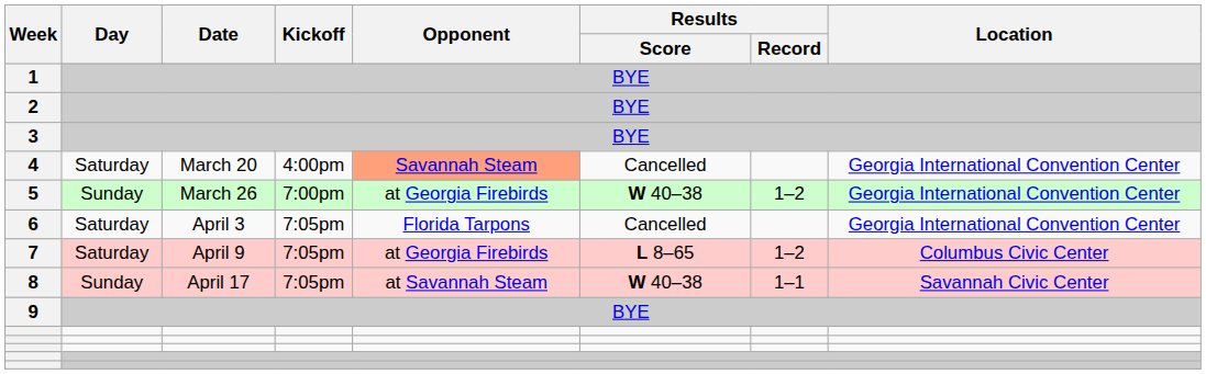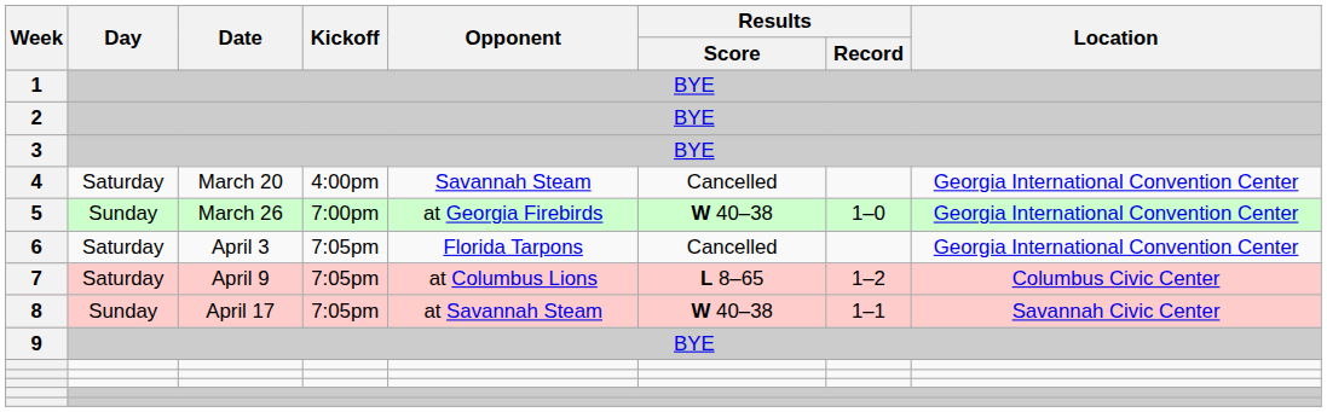 <table class="wikitable">
 <tr>
 <th rowspan="2" width="40">Week</th>
 <th rowspan="2" width="80">Day</th>
 <th rowspan="2" width="90">Date</th>
 <th rowspan="2" width="60">Kickoff</th>
 <th rowspan="2" width="190">Opponent</th>
 <th colspan="2" width="200">Results</th>
 <th rowspan="2" width="315">Location</th>
 </tr>
 <tr>
 <th width="140">Score</th>
 <th width="60">Record</th>
 </tr>
 <tr align="center" bgcolor="#CCCCCC">
 <th>1</th>
 <td colSpan=7><a href='#'>BYE</a></td>
 </tr>
 <tr align="center" bgcolor="#CCCCCC">
 <th>2</th>
 <td colSpan=7><a href='#'>BYE</a></td>
 </tr>
 <tr align="center" bgcolor="#CCCCCC">
 <th>3</th>
 <td colSpan=7><a href='#'>BYE</a></td>
 </tr>
 <tr align="center">
 <th>4</th>
 <td>Saturday</td>
 <td>March 20</td>
 <td>4:00pm</td>
-<td style="background: lightsalmon;"><a href='#'>Savannah Steam</a></td>
+<td><a href='#'>Savannah Steam</a></td>
 <td>Cancelled</td>
 <td></td>
 <td><a href='#'>Georgia International Convention Center</a></td>
 </tr>
 <tr align="center" bgcolor="#CCFFCC">
 <th>5</th>
 <td>Sunday</td>
 <td>March 26</td>
 <td>7:00pm</td>
 <td>at <a href='#'>Georgia Firebirds</a></td>
 <td><strong>W</strong> 40–38</td>
-<td>1–2</td>
+<td>1–0</td>
 <td><a href='#'>Georgia International Convention Center</a></td>
 </tr>
 <tr align="center">
 <th>6</th>
 <td>Saturday</td>
 <td>April 3</td>
 <td>7:05pm</td>
 <td><a href='#'>Florida Tarpons</a></td>
 <td>Cancelled</td>
 <td></td>
 <td><a href='#'>Georgia International Convention Center</a></td>
 </tr>
 <tr align="center" bgcolor="#FFCCCC">
 <th>7</th>
 <td>Saturday</td>
 <td>April 9</td>
 <td>7:05pm</td>
-<td>at <a href='#'>Georgia Firebirds</a></td>
+<td>at <a href='#'>Columbus Lions</a></td>
 <td><strong>L</strong> 8–65</td>
 <td>1–2</td>
 <td><a href='#'>Columbus Civic Center</a></td>
 </tr>
 <tr align="center" bgcolor="#FFCCCC">
 <th>8</th>
 <td>Sunday</td>
 <td>April 17</td>
 <td>7:05pm</td>
 <td>at <a href='#'>Savannah Steam</a></td>
 <td><strong>W</strong> 40–38</td>
 <td>1–1</td>
 <td><a href='#'>Savannah Civic Center</a></td>
 </tr>
 <tr align="center" bgcolor="#CCCCCC">
 <th>9</th>
 <td colSpan=7><a href='#'>BYE</a></td>
 </tr>
 <tr align="center" >
 <th></th>
 <td></td>
 <td></td>
 <td></td>
 <td></td>
 <td></td>
 <td></td>
 <td></td>
 </tr>
 <tr align="center" >
 <th></th>
 <td></td>
 <td></td>
 <td></td>
 <td></td>
 <td></td>
 <td></td>
 <td></td>
 </tr>
 <tr align="center" >
 <th></th>
 <td></td>
 <td></td>
 <td></td>
 <td></td>
 <td></td>
 <td></td>
 <td></td>
 </tr>
 <tr align="center" bgcolor="#CCCCCC">
 <th></th>
 <td colspan=7></td>
 </tr>
 <tr align="center" bgcolor="#CCCCCC">
 <th></th>
 <td colspan=7></td>
 </tr>
 </table>
